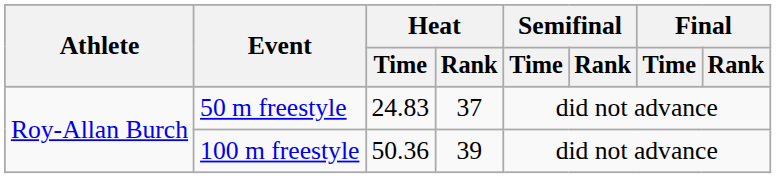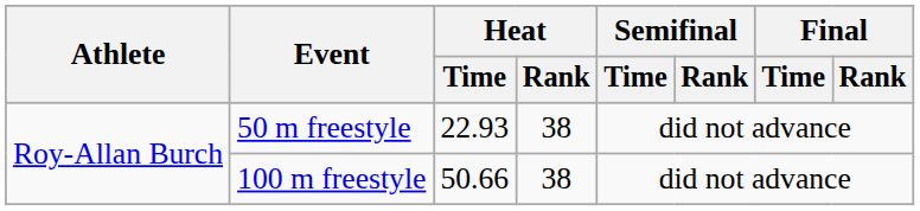 <table class=wikitable style="font-size:90%">
 <tr>
 <th rowspan="2">Athlete</th>
 <th rowspan="2">Event</th>
 <th colspan="2">Heat</th>
 <th colspan="2">Semifinal</th>
 <th colspan="2">Final</th>
 </tr>
 <tr style="font-size:95%">
 <th>Time</th>
 <th>Rank</th>
 <th>Time</th>
 <th>Rank</th>
 <th>Time</th>
 <th>Rank</th>
 </tr>
 <tr align=center>
 <td align=left rowspan=2><a href='#'>Roy-Allan Burch</a></td>
 <td align=left><a href='#'>50 m freestyle</a></td>
-<td>24.83</td>
-<td>37</td>
+<td>22.93</td>
+<td>38</td>
 <td colspan=4>did not advance</td>
 </tr>
 <tr align=center>
 <td align=left><a href='#'>100 m freestyle</a></td>
-<td>50.36</td>
-<td>39</td>
+<td>50.66</td>
+<td>38</td>
 <td colspan=4>did not advance</td>
 </tr>
 </table>
